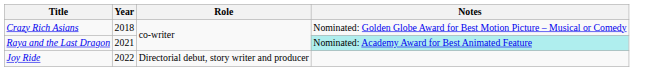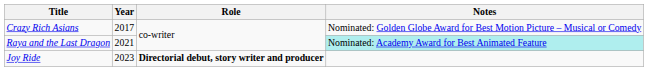 <table class="wikitable plainrowheaders sortable" style="margin-right: 0;">
 <tr>
 <th scope="col">Title</th>
 <th scope="col">Year</th>
 <th scope="col">Role</th>
 <th scope="col">Notes</th>
 </tr>
 <tr>
 <td scope="row"><em> <a href='#'>Crazy Rich Asians</a></em></td>
-<td>2018</td>
+<td>2017</td>
 <td rowspan=2>co-writer</td>
 <td>Nominated: <a href='#'>Golden Globe Award for Best Motion Picture – Musical or Comedy</a></td>
 </tr>
 <tr>
 <td scope="row"><em> <a href='#'>Raya and the Last Dragon</a></em></td>
 <td>2021</td>
 <td style="background: paleturquoise;">Nominated: <a href='#'>Academy Award for Best Animated Feature</a></td>
 </tr>
 <tr>
 <td scope="row"><em><a href='#'>Joy Ride</a></em></td>
-<td>2022</td>
-<td>Directorial debut, story writer and producer</td>
+<td>2023</td>
+<td><strong>Directorial debut, story writer and producer</strong></td>
 <td></td>
 </tr>
 </table>
